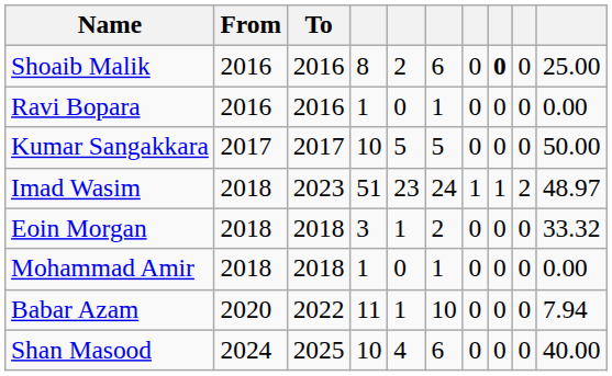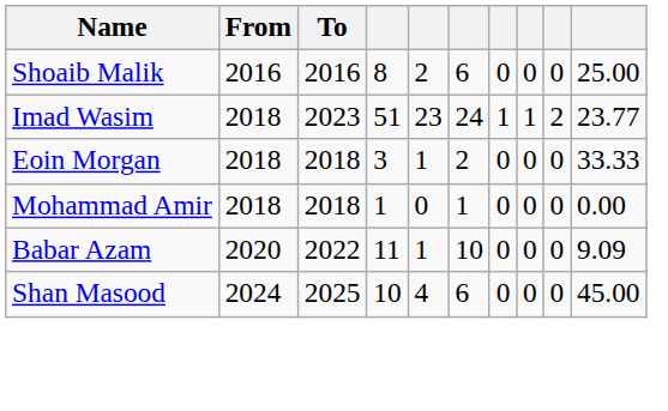 <table class="wikitable">
 <tr>
 <th>Name</th>
 <th>From</th>
 <th>To</th>
 <th></th>
 <th></th>
 <th></th>
 <th></th>
 <th></th>
 <th></th>
 <th></th>
 </tr>
 <tr>
 <td><a href='#'>Shoaib Malik</a></td>
 <td>2016</td>
 <td>2016</td>
 <td>8</td>
 <td>2</td>
 <td>6</td>
 <td>0</td>
-<td><strong>0</strong></td>
+<td>0</td>
 <td>0</td>
 <td>25.00</td>
-</tr>
-<tr>
-<td><a href='#'>Ravi Bopara</a></td>
-<td>2016</td>
-<td>2016</td>
-<td>1</td>
-<td>0</td>
-<td>1</td>
-<td>0</td>
-<td>0</td>
-<td>0</td>
-<td>0.00</td>
-</tr>
-<tr>
-<td><a href='#'>Kumar Sangakkara</a></td>
-<td>2017</td>
-<td>2017</td>
-<td>10</td>
-<td>5</td>
-<td>5</td>
-<td>0</td>
-<td>0</td>
-<td>0</td>
-<td>50.00</td>
 </tr>
 <tr>
 <td><a href='#'>Imad Wasim</a></td>
 <td>2018</td>
 <td>2023</td>
 <td>51</td>
 <td>23</td>
 <td>24</td>
 <td>1</td>
 <td>1</td>
 <td>2</td>
-<td>48.97</td>
+<td>23.77</td>
 </tr>
 <tr>
 <td><a href='#'>Eoin Morgan</a></td>
 <td>2018</td>
 <td>2018</td>
 <td>3</td>
 <td>1</td>
 <td>2</td>
 <td>0</td>
 <td>0</td>
 <td>0</td>
-<td>33.32</td>
+<td>33.33</td>
 </tr>
 <tr>
 <td><a href='#'>Mohammad Amir</a></td>
 <td>2018</td>
 <td>2018</td>
 <td>1</td>
 <td>0</td>
 <td>1</td>
 <td>0</td>
 <td>0</td>
 <td>0</td>
 <td>0.00</td>
 </tr>
 <tr>
 <td><a href='#'>Babar Azam</a></td>
 <td>2020</td>
 <td>2022</td>
 <td>11</td>
 <td>1</td>
 <td>10</td>
 <td>0</td>
 <td>0</td>
 <td>0</td>
-<td>7.94</td>
+<td>9.09</td>
 </tr>
 <tr>
 <td><a href='#'>Shan Masood</a></td>
 <td>2024</td>
 <td>2025</td>
 <td>10</td>
 <td>4</td>
 <td>6</td>
 <td>0</td>
 <td>0</td>
 <td>0</td>
-<td>40.00</td>
+<td>45.00</td>
 </tr>
 </table>
